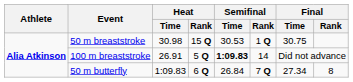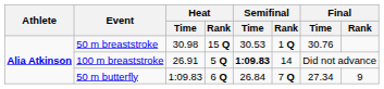 <table class=wikitable style=font-size:90%>
 <tr>
 <th rowspan=2>Athlete</th>
 <th rowspan=2>Event</th>
 <th colspan=2>Heat</th>
 <th colspan=2>Semifinal</th>
 <th colspan=2>Final</th>
 </tr>
 <tr style=font-size:95%>
 <th>Time</th>
 <th>Rank</th>
 <th>Time</th>
 <th>Rank</th>
 <th>Time</th>
 <th>Rank</th>
 </tr>
 <tr align=center>
 <td align=left rowspan=3><strong><a href='#'>Alia Atkinson</a></strong></td>
 <td align=left><a href='#'>50 m breaststroke</a></td>
 <td>30.98</td>
 <td>15 <strong>Q</strong></td>
 <td>30.53</td>
 <td>1 <strong>Q</strong></td>
-<td>30.75</td>
+<td>30.76</td>
 <td></td>
 </tr>
 <tr align=center>
 <td align=left><a href='#'>100 m breaststroke</a></td>
 <td>26.91</td>
 <td>5 <strong>Q</strong></td>
 <td><strong>1:09.83</strong></td>
 <td>14</td>
 <td colspan=2>Did not advance</td>
 </tr>
 <tr align=center>
 <td align=left><a href='#'>50 m butterfly</a></td>
 <td>1:09.83</td>
 <td>6 <strong>Q</strong></td>
 <td>26.84</td>
 <td>7 <strong>Q</strong></td>
 <td>27.34</td>
-<td>8</td>
+<td>9</td>
 </tr>
 </table>
